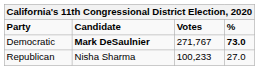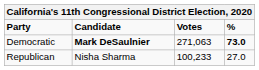 <table class="wikitable">
 <tr>
 <th colspan="4">California's 11th Congressional District Election, 2020</th>
 </tr>
 <tr>
 <td><strong>Party</strong></td>
 <td><strong>Candidate</strong></td>
 <td><strong>Votes</strong></td>
 <td><strong>%</strong></td>
 </tr>
 <tr>
 <td>Democratic</td>
 <td><strong>Mark DeSaulnier</strong></td>
-<td>271,767</td>
+<td>271,063</td>
 <td><strong>73.0</strong></td>
 </tr>
 <tr>
 <td>Republican</td>
 <td>Nisha Sharma</td>
 <td>100,233</td>
 <td>27.0</td>
 </tr>
 </table>
